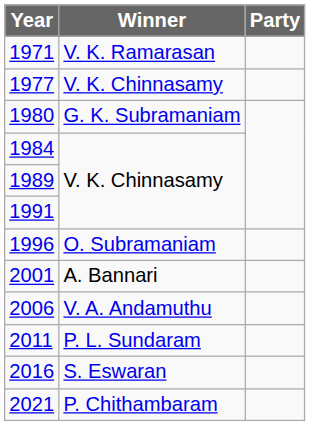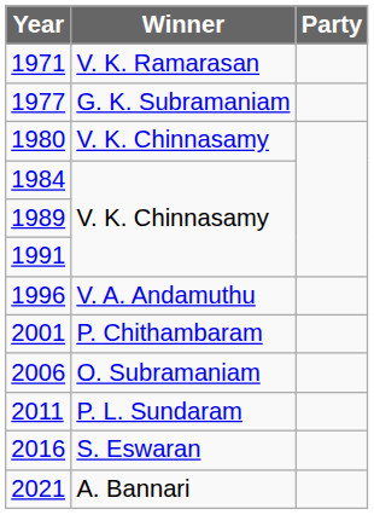 <table class="wikitable sortable">
 <tr>
 <th style="background-color:#666; color:white;">Year</th>
 <th style="background-color:#666; color:white;">Winner</th>
 <th style="background-color:#666; color:white;" colspan="2">Party</th>
 </tr>
 <tr>
 <td><a href='#'>1971</a></td>
 <td><a href='#'>V. K. Ramarasan</a></td>
 <td></td>
 </tr>
 <tr>
 <td><a href='#'>1977</a></td>
-<td><a href='#'>V. K. Chinnasamy</a></td>
+<td><a href='#'>G. K. Subramaniam</a></td>
 <td></td>
 </tr>
 <tr>
 <td><a href='#'>1980</a></td>
-<td><a href='#'>G. K. Subramaniam</a></td>
+<td><a href='#'>V. K. Chinnasamy</a></td>
 </tr>
 <tr>
 <td><a href='#'>1984</a></td>
 <td rowspan=3>V. K. Chinnasamy</td>
 </tr>
 <tr>
 <td><a href='#'>1989</a></td>
 </tr>
 <tr>
 <td><a href='#'>1991</a></td>
 </tr>
 <tr>
 <td><a href='#'>1996</a></td>
-<td><a href='#'>O. Subramaniam</a></td>
+<td><a href='#'>V. A. Andamuthu</a></td>
 <td></td>
 </tr>
 <tr>
 <td><a href='#'>2001</a></td>
-<td>A. Bannari</td>
+<td><a href='#'>P. Chithambaram</a></td>
 <td></td>
 </tr>
 <tr>
 <td><a href='#'>2006</a></td>
-<td><a href='#'>V. A. Andamuthu</a></td>
+<td><a href='#'>O. Subramaniam</a></td>
 <td></td>
 </tr>
 <tr>
 <td><a href='#'>2011</a></td>
 <td><a href='#'>P. L. Sundaram</a></td>
 <td></td>
 </tr>
 <tr>
 <td><a href='#'>2016</a></td>
 <td><a href='#'>S. Eswaran</a></td>
 <td></td>
 </tr>
 <tr>
 <td><a href='#'>2021</a></td>
-<td><a href='#'>P. Chithambaram</a></td>
+<td>A. Bannari</td>
 </tr>
 </table>
